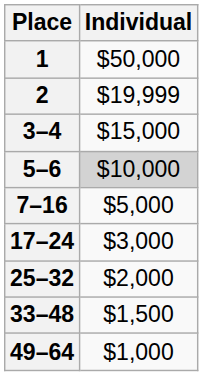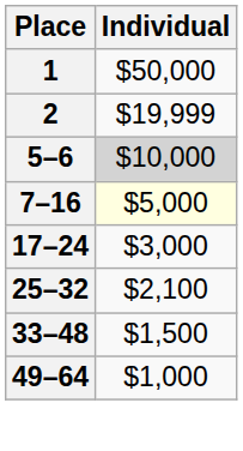 <table class="wikitable" style="text-align: center;">
 <tr>
 <th>Place</th>
 <th>Individual</th>
 </tr>
 <tr>
 <th>1</th>
 <td>$50,000</td>
 </tr>
 <tr>
 <th>2</th>
 <td>$19,999</td>
 </tr>
 <tr>
-<th>3–4</th>
-<td>$15,000</td>
-</tr>
-<tr>
 <th>5–6</th>
 <td style="background: lightgrey;">$10,000</td>
 </tr>
 <tr>
 <th>7–16</th>
-<td>$5,000</td>
+<td style="background: lightyellow;">$5,000</td>
 </tr>
 <tr>
 <th>17–24</th>
 <td>$3,000</td>
 </tr>
 <tr>
 <th>25–32</th>
-<td>$2,000</td>
+<td>$2,100</td>
 </tr>
 <tr>
 <th>33–48</th>
 <td>$1,500</td>
 </tr>
 <tr>
 <th>49–64</th>
 <td>$1,000</td>
 </tr>
 </table>
